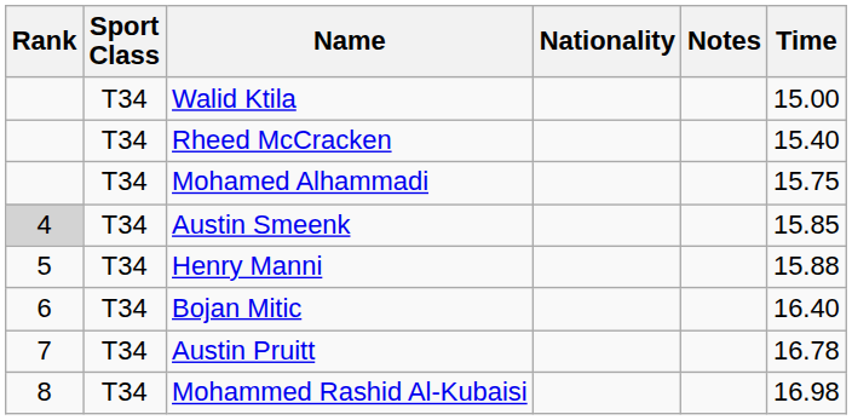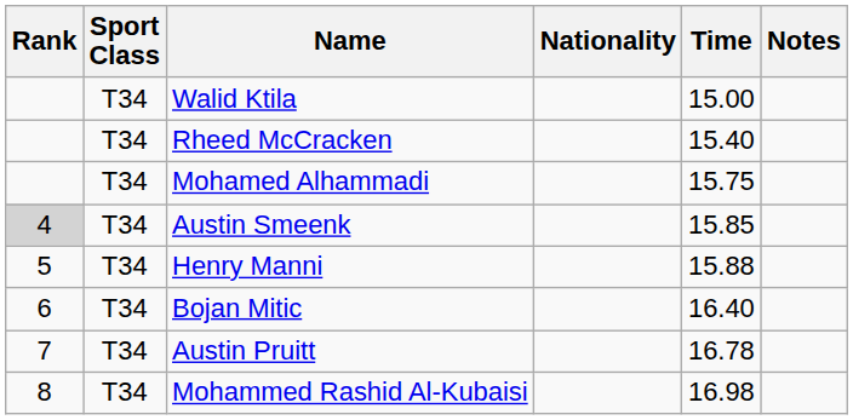 <table class="wikitable sortable" style="text-align:center">
 <tr>
 <th>Rank</th>
 <th>Sport<br>Class</th>
 <th>Name</th>
 <th>Nationality</th>
+<th>Time</th>
 <th>Notes</th>
-<th>Time</th>
 </tr>
 <tr>
 <td></td>
 <td>T34</td>
 <td align=left><a href='#'>Walid Ktila</a></td>
 <td align=left></td>
+<td>15.00</td>
 <td></td>
-<td>15.00</td>
 </tr>
 <tr>
 <td></td>
 <td>T34</td>
 <td align=left><a href='#'>Rheed McCracken</a></td>
 <td align=left></td>
+<td>15.40</td>
 <td></td>
-<td>15.40</td>
 </tr>
 <tr>
 <td></td>
 <td>T34</td>
 <td align=left><a href='#'>Mohamed Alhammadi</a></td>
 <td align=left></td>
+<td>15.75</td>
 <td></td>
-<td>15.75</td>
 </tr>
 <tr>
 <td style="background: lightgrey;">4</td>
 <td>T34</td>
 <td align=left><a href='#'>Austin Smeenk</a></td>
 <td align=left></td>
+<td>15.85</td>
 <td></td>
-<td>15.85</td>
 </tr>
 <tr>
 <td>5</td>
 <td>T34</td>
 <td align=left><a href='#'>Henry Manni</a></td>
 <td align=left></td>
+<td>15.88</td>
 <td></td>
-<td>15.88</td>
 </tr>
 <tr>
 <td>6</td>
 <td>T34</td>
 <td align=left><a href='#'>Bojan Mitic</a></td>
 <td align=left></td>
+<td>16.40</td>
 <td></td>
-<td>16.40</td>
 </tr>
 <tr>
 <td>7</td>
 <td>T34</td>
 <td align=left><a href='#'>Austin Pruitt</a></td>
 <td align=left></td>
+<td>16.78</td>
 <td></td>
-<td>16.78</td>
 </tr>
 <tr>
 <td>8</td>
 <td>T34</td>
 <td align=left><a href='#'>Mohammed Rashid Al-Kubaisi</a></td>
 <td align=left></td>
+<td>16.98</td>
 <td></td>
-<td>16.98</td>
 </tr>
 </table>
